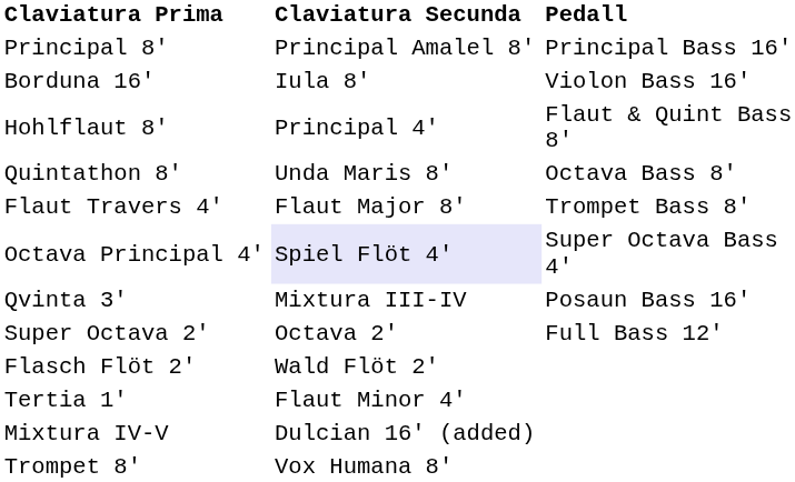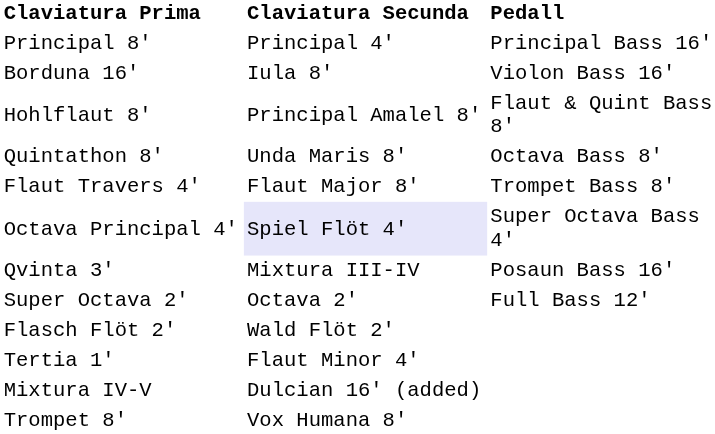 <table cellpadding="2" cellspacing="0" style="margin: 1em 0 1em 1em;">
 <tr>
 <td width="150"><strong>Claviatura Prima</strong></td>
 <td width="150"><strong>Claviatura Secunda</strong></td>
 <td width="150"><strong>Pedall</strong></td>
 </tr>
 <tr>
 <td>Principal 8'</td>
-<td>Principal Amalel 8'</td>
+<td>Principal 4'</td>
 <td>Principal Bass 16'</td>
 </tr>
 <tr>
 <td>Borduna 16'</td>
 <td>Iula 8'</td>
 <td>Violon Bass 16'</td>
 </tr>
 <tr>
 <td>Hohlflaut 8'</td>
-<td>Principal 4'</td>
+<td>Principal Amalel 8'</td>
 <td>Flaut & Quint Bass 8'</td>
 </tr>
 <tr>
 <td>Quintathon 8'</td>
 <td>Unda Maris 8'</td>
 <td>Octava Bass 8'</td>
 </tr>
 <tr>
 <td>Flaut Travers 4'</td>
 <td>Flaut Major 8'</td>
 <td>Trompet Bass 8'</td>
 </tr>
 <tr>
 <td>Octava Principal 4'</td>
 <td style="background: lavender;">Spiel Flöt 4'</td>
 <td>Super Octava Bass 4'</td>
 </tr>
 <tr>
 <td>Qvinta 3'</td>
 <td>Mixtura III-IV</td>
 <td>Posaun Bass 16'</td>
 </tr>
 <tr>
 <td>Super Octava 2'</td>
 <td>Octava 2'</td>
 <td>Full Bass 12'</td>
 </tr>
 <tr>
 <td>Flasch Flöt 2'</td>
 <td>Wald Flöt 2'</td>
 </tr>
 <tr>
 <td>Tertia 1'</td>
 <td>Flaut Minor 4'</td>
 </tr>
 <tr>
 <td>Mixtura IV-V</td>
 <td>Dulcian 16' (added)</td>
 </tr>
 <tr>
 <td>Trompet 8'</td>
 <td>Vox Humana 8'</td>
 </tr>
 <tr>
 </tr>
 </table>
